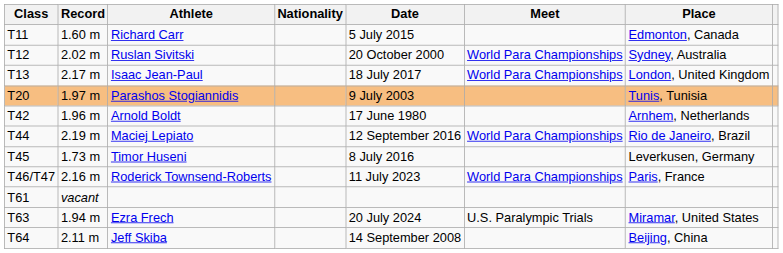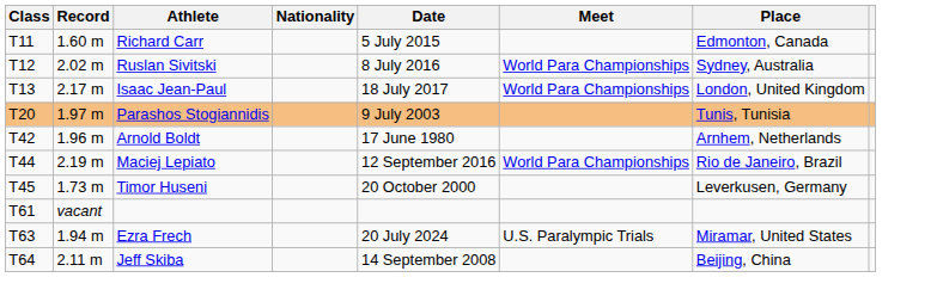 <table class="wikitable">
 <tr>
 <th>Class</th>
 <th>Record</th>
 <th>Athlete</th>
 <th>Nationality</th>
 <th>Date</th>
 <th>Meet</th>
 <th>Place</th>
 <th></th>
 </tr>
 <tr>
 <td>T11</td>
 <td>1.60 m</td>
 <td><a href='#'>Richard Carr</a></td>
 <td></td>
 <td>5 July 2015</td>
 <td></td>
 <td><a href='#'>Edmonton</a>, Canada</td>
 <td></td>
 </tr>
 <tr>
 <td>T12</td>
 <td>2.02 m</td>
 <td><a href='#'>Ruslan Sivitski</a></td>
 <td></td>
-<td>20 October 2000</td>
+<td>8 July 2016</td>
 <td><a href='#'>World Para Championships</a></td>
 <td><a href='#'>Sydney</a>, Australia</td>
 <td></td>
 </tr>
 <tr>
 <td>T13</td>
 <td>2.17 m</td>
 <td><a href='#'>Isaac Jean-Paul</a></td>
 <td></td>
 <td>18 July 2017</td>
 <td><a href='#'>World Para Championships</a></td>
 <td><a href='#'>London</a>, United Kingdom</td>
 <td></td>
 </tr>
 <tr bgcolor=#F7BE81>
 <td>T20</td>
 <td>1.97 m</td>
 <td><a href='#'>Parashos Stogiannidis</a></td>
 <td></td>
 <td>9 July 2003</td>
 <td></td>
 <td><a href='#'>Tunis</a>, Tunisia</td>
 <td></td>
 </tr>
 <tr>
 <td>T42</td>
 <td>1.96 m</td>
 <td><a href='#'>Arnold Boldt</a></td>
 <td></td>
 <td>17 June 1980</td>
 <td></td>
 <td><a href='#'>Arnhem</a>, Netherlands</td>
 <td></td>
 </tr>
 <tr>
 <td>T44</td>
 <td>2.19 m</td>
 <td><a href='#'>Maciej Lepiato</a></td>
 <td></td>
 <td>12 September 2016</td>
 <td><a href='#'>World Para Championships</a></td>
 <td><a href='#'>Rio de Janeiro</a>, Brazil</td>
 <td></td>
 </tr>
 <tr>
 <td>T45</td>
 <td>1.73 m</td>
 <td><a href='#'>Timor Huseni</a></td>
 <td></td>
-<td>8 July 2016</td>
+<td>20 October 2000</td>
 <td></td>
 <td>Leverkusen, Germany</td>
-<td></td>
-</tr>
-<tr>
-<td>T46/T47</td>
-<td>2.16 m</td>
-<td><a href='#'>Roderick Townsend-Roberts</a></td>
-<td></td>
-<td>11 July 2023</td>
-<td><a href='#'>World Para Championships</a></td>
-<td><a href='#'>Paris</a>, France</td>
 <td></td>
 </tr>
 <tr>
 <td>T61</td>
 <td><em>vacant</em></td>
 <td></td>
 <td></td>
 <td></td>
 <td></td>
 <td></td>
 <td></td>
 </tr>
 <tr>
 <td>T63</td>
 <td>1.94 m</td>
 <td><a href='#'>Ezra Frech</a></td>
 <td></td>
 <td>20 July 2024</td>
 <td>U.S. Paralympic Trials</td>
 <td><a href='#'>Miramar</a>, United States</td>
 <td></td>
 </tr>
 <tr>
 <td>T64</td>
 <td>2.11 m</td>
 <td><a href='#'>Jeff Skiba</a></td>
 <td></td>
 <td>14 September 2008</td>
 <td></td>
 <td><a href='#'>Beijing</a>, China</td>
 <td></td>
 </tr>
 </table>
